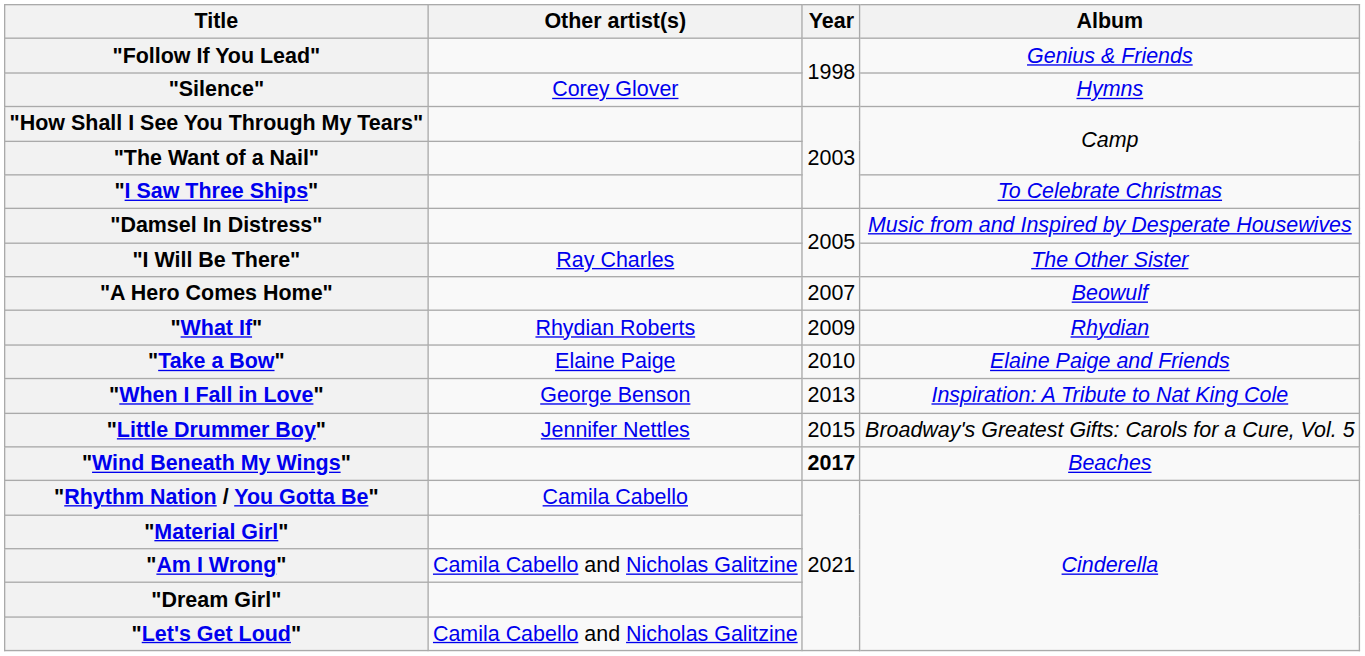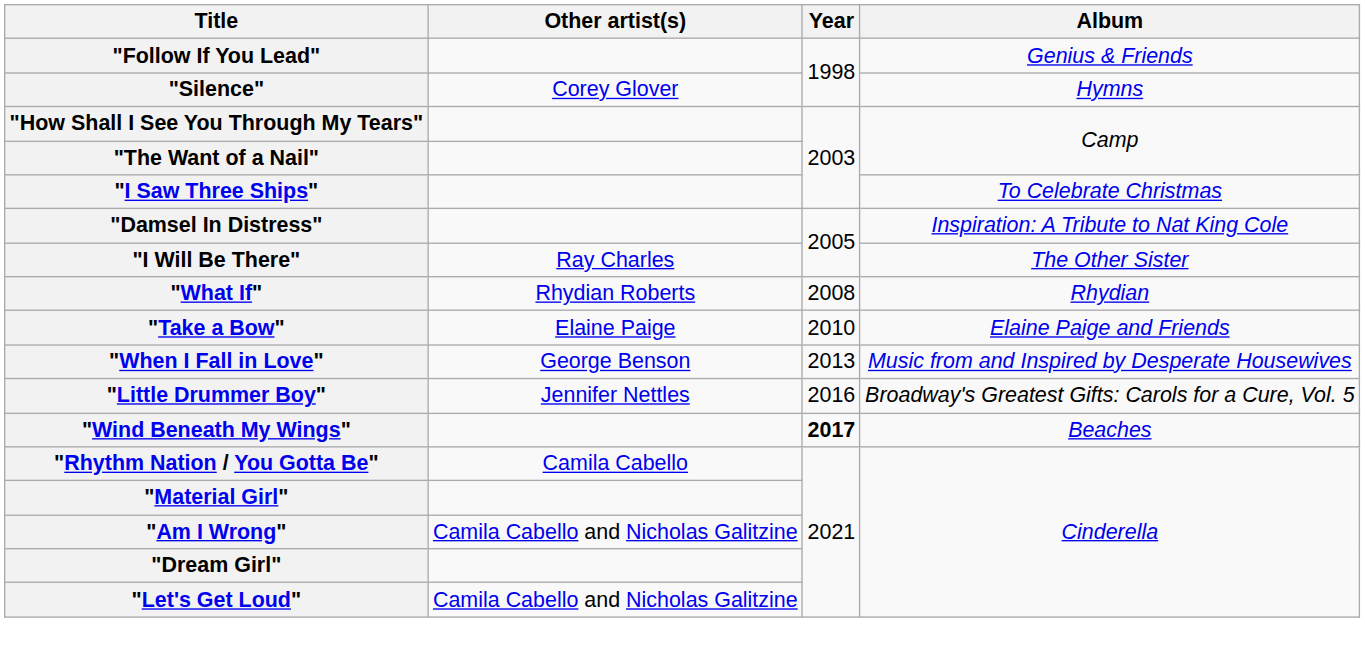 <table class="wikitable plainrowheaders" style="text-align:center;">
 <tr>
 <th scope="col">Title</th>
 <th>Other artist(s)</th>
 <th scope="col">Year</th>
 <th scope="col">Album</th>
 </tr>
 <tr>
 <th scope="row">"Follow If You Lead"</th>
 <td></td>
 <td rowspan="2">1998</td>
 <td><em><a href='#'>Genius & Friends</a></em></td>
 </tr>
 <tr>
 <th scope="row">"Silence"</th>
 <td><a href='#'>Corey Glover</a></td>
 <td><em><a href='#'>Hymns</a></em></td>
 </tr>
 <tr>
 <th scope="row">"How Shall I See You Through My Tears"</th>
 <td></td>
 <td rowspan="3">2003</td>
 <td rowspan="2"><em>Camp</em></td>
 </tr>
 <tr>
 <th scope="row">"The Want of a Nail"</th>
 <td></td>
 </tr>
 <tr>
 <th scope="row">"<a href='#'>I Saw Three Ships</a>"</th>
 <td></td>
 <td><em><a href='#'>To Celebrate Christmas</a></em></td>
 </tr>
 <tr>
 <th scope="row">"Damsel In Distress"</th>
 <td></td>
 <td rowspan="2">2005</td>
-<td><em><a href='#'>Music from and Inspired by Desperate Housewives</a></em></td>
+<td><em><a href='#'>Inspiration: A Tribute to Nat King Cole</a></em></td>
 </tr>
 <tr>
 <th scope="row">"I Will Be There"</th>
 <td><a href='#'>Ray Charles</a></td>
 <td><em><a href='#'>The Other Sister</a></em></td>
 </tr>
 <tr>
-<th scope="row">"A Hero Comes Home"</th>
-<td></td>
-<td>2007</td>
-<td><em><a href='#'>Beowulf</a></em></td>
-</tr>
-<tr>
 <th scope="row">"<a href='#'>What If</a>"</th>
 <td><a href='#'>Rhydian Roberts</a></td>
-<td>2009</td>
+<td>2008</td>
 <td><em><a href='#'>Rhydian</a></em></td>
 </tr>
 <tr>
 <th scope="row">"<a href='#'>Take a Bow</a>"</th>
 <td><a href='#'>Elaine Paige</a></td>
 <td>2010</td>
 <td><em><a href='#'>Elaine Paige and Friends</a></em></td>
 </tr>
 <tr>
 <th scope="row">"<a href='#'>When I Fall in Love</a>"</th>
 <td><a href='#'>George Benson</a></td>
 <td>2013</td>
-<td><em><a href='#'>Inspiration: A Tribute to Nat King Cole</a></em></td>
+<td><em><a href='#'>Music from and Inspired by Desperate Housewives</a></em></td>
 </tr>
 <tr>
 <th scope="row">"<a href='#'>Little Drummer Boy</a>"</th>
 <td><a href='#'>Jennifer Nettles</a></td>
-<td>2015</td>
+<td>2016</td>
 <td><em>Broadway's Greatest Gifts: Carols for a Cure, Vol. 5</em></td>
 </tr>
 <tr>
 <th scope="row">"<a href='#'>Wind Beneath My Wings</a>"</th>
 <td></td>
 <td><strong>2017</strong></td>
 <td><a href='#'><em>Beaches</em></a></td>
 </tr>
 <tr>
 <th scope="row">"<a href='#'>Rhythm Nation</a> / <a href='#'>You Gotta Be</a>"</th>
 <td><a href='#'>Camila Cabello</a></td>
 <td rowspan="5">2021</td>
 <td rowspan="5"><em><a href='#'>Cinderella</a></em></td>
 </tr>
 <tr>
 <th scope="row">"<a href='#'>Material Girl</a>"</th>
 <td></td>
 </tr>
 <tr>
 <th scope="row">"<a href='#'>Am I Wrong</a>"</th>
 <td><a href='#'>Camila Cabello</a> and <a href='#'>Nicholas Galitzine</a></td>
 </tr>
 <tr>
 <th scope="row">"Dream Girl"</th>
 <td></td>
 </tr>
 <tr>
 <th scope="row">"<a href='#'>Let's Get Loud</a>"</th>
 <td><a href='#'>Camila Cabello</a> and <a href='#'>Nicholas Galitzine</a></td>
 </tr>
 </table>
